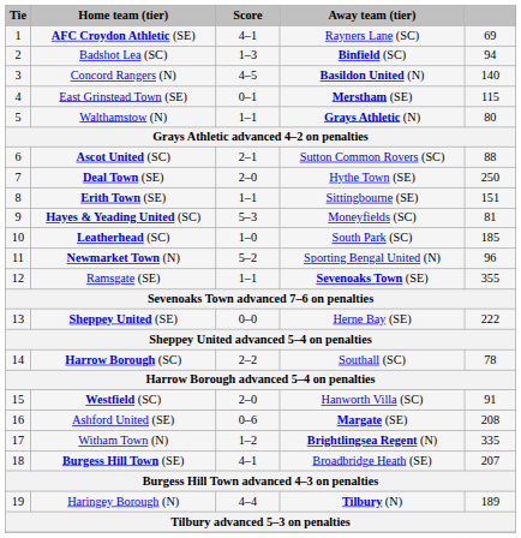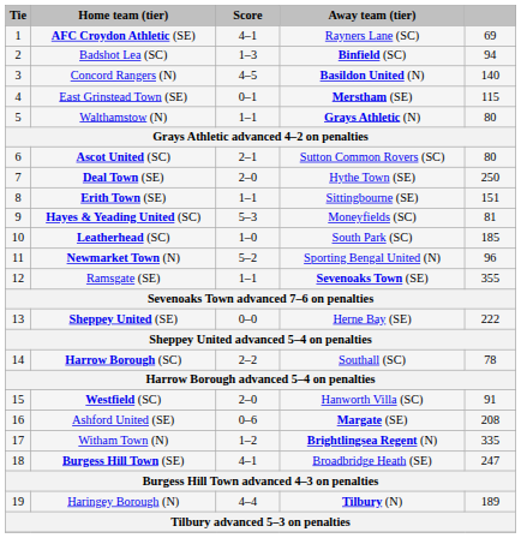 <table class="wikitable" style="width: 600px; background:WhiteSmoke; text-align:center; font-size:90%">
 <tr>
 <td scope="col" style="width:  5.00%; background:silver;"><strong>Tie</strong></td>
 <td scope="col" style="width: 36.25%; background:silver;"><strong>Home team (tier)</strong></td>
 <td scope="col" style="width: 12.50%; background:silver;"><strong>Score</strong></td>
 <td scope="col" style="width: 36.25%; background:silver;"><strong>Away team (tier)</strong></td>
 <td scope="col" style="width: 10.00%; background:silver;"><strong></strong></td>
 </tr>
 <tr>
 <td>1</td>
 <td><strong><a href='#'>AFC Croydon Athletic</a></strong> (SE)</td>
 <td>4–1</td>
 <td><a href='#'>Rayners Lane</a> (SC)</td>
 <td>69</td>
 </tr>
 <tr>
 <td>2</td>
 <td><a href='#'>Badshot Lea</a> (SC)</td>
 <td>1–3</td>
 <td><strong><a href='#'>Binfield</a></strong> (SC)</td>
 <td>94</td>
 </tr>
 <tr>
 <td>3</td>
 <td><a href='#'>Concord Rangers</a> (N)</td>
 <td>4–5</td>
 <td><strong><a href='#'>Basildon United</a></strong> (N)</td>
 <td>140</td>
 </tr>
 <tr>
 <td>4</td>
 <td><a href='#'>East Grinstead Town</a> (SE)</td>
 <td>0–1</td>
 <td><strong><a href='#'>Merstham</a></strong> (SE)</td>
 <td>115</td>
 </tr>
 <tr>
 <td>5</td>
 <td><a href='#'>Walthamstow</a> (N)</td>
 <td>1–1</td>
 <td><strong><a href='#'>Grays Athletic</a></strong> (N)</td>
 <td>80</td>
 </tr>
 <tr>
 <th colspan=5>Grays Athletic advanced 4–2 on penalties</th>
 </tr>
 <tr>
 <td>6</td>
 <td><strong><a href='#'>Ascot United</a></strong> (SC)</td>
 <td>2–1</td>
 <td><a href='#'>Sutton Common Rovers</a> (SC)</td>
-<td>88</td>
+<td>80</td>
 </tr>
 <tr>
 <td>7</td>
 <td><strong><a href='#'>Deal Town</a></strong> (SE)</td>
 <td>2–0</td>
 <td><a href='#'>Hythe Town</a> (SE)</td>
 <td>250</td>
 </tr>
 <tr>
 <td>8</td>
 <td><strong><a href='#'>Erith Town</a></strong> (SE)</td>
 <td>1–1</td>
 <td><a href='#'>Sittingbourne</a> (SE)</td>
 <td>151</td>
 </tr>
 <tr>
 <td>9</td>
 <td><strong><a href='#'>Hayes & Yeading United</a></strong> (SC)</td>
 <td>5–3</td>
 <td><a href='#'>Moneyfields</a> (SC)</td>
 <td>81</td>
 </tr>
 <tr>
 <td>10</td>
 <td><strong><a href='#'>Leatherhead</a></strong> (SC)</td>
 <td>1–0</td>
 <td><a href='#'>South Park</a> (SC)</td>
 <td>185</td>
 </tr>
 <tr>
 <td>11</td>
 <td><strong><a href='#'>Newmarket Town</a></strong> (N)</td>
 <td>5–2</td>
 <td><a href='#'>Sporting Bengal United</a> (N)</td>
 <td>96</td>
 </tr>
 <tr>
 <td>12</td>
 <td><a href='#'>Ramsgate</a> (SE)</td>
 <td>1–1</td>
 <td><strong><a href='#'>Sevenoaks Town</a></strong> (SE)</td>
 <td>355</td>
 </tr>
 <tr>
 <th colspan="5">Sevenoaks Town advanced 7–6 on penalties</th>
 </tr>
 <tr>
 <td>13</td>
 <td><strong><a href='#'>Sheppey United</a></strong> (SE)</td>
 <td>0–0</td>
 <td><a href='#'>Herne Bay</a> (SE)</td>
 <td>222</td>
 </tr>
 <tr>
 <th colspan=5>Sheppey United advanced 5–4 on penalties</th>
 </tr>
 <tr>
 <td>14</td>
 <td><strong><a href='#'>Harrow Borough</a></strong> (SC)</td>
 <td>2–2</td>
 <td><a href='#'>Southall</a> (SC)</td>
 <td>78</td>
 </tr>
 <tr>
 <th colspan=5>Harrow Borough advanced 5–4 on penalties</th>
 </tr>
 <tr>
 <td>15</td>
 <td><strong><a href='#'>Westfield</a></strong> (SC)</td>
 <td>2–0</td>
 <td><a href='#'>Hanworth Villa</a> (SC)</td>
 <td>91</td>
 </tr>
 <tr>
 <td>16</td>
 <td><a href='#'>Ashford United</a> (SE)</td>
 <td>0–6</td>
 <td><strong><a href='#'>Margate</a></strong> (SE)</td>
 <td>208</td>
 </tr>
 <tr>
 <td>17</td>
 <td><a href='#'>Witham Town</a> (N)</td>
 <td>1–2</td>
 <td><strong><a href='#'>Brightlingsea Regent</a></strong> (N)</td>
 <td>335</td>
 </tr>
 <tr>
 <td>18</td>
 <td><strong><a href='#'>Burgess Hill Town</a></strong> (SE)</td>
 <td>4–1</td>
 <td><a href='#'>Broadbridge Heath</a> (SE)</td>
-<td>207</td>
+<td>247</td>
 </tr>
 <tr>
 <th colspan=5>Burgess Hill Town advanced 4–3 on penalties</th>
 </tr>
 <tr>
 <td>19</td>
 <td><a href='#'>Haringey Borough</a> (N)</td>
 <td>4–4</td>
 <td><strong><a href='#'>Tilbury</a></strong> (N)</td>
 <td>189</td>
 </tr>
 <tr>
 <th colspan=5>Tilbury advanced 5–3 on penalties</th>
 </tr>
 <tr>
 </tr>
 </table>
